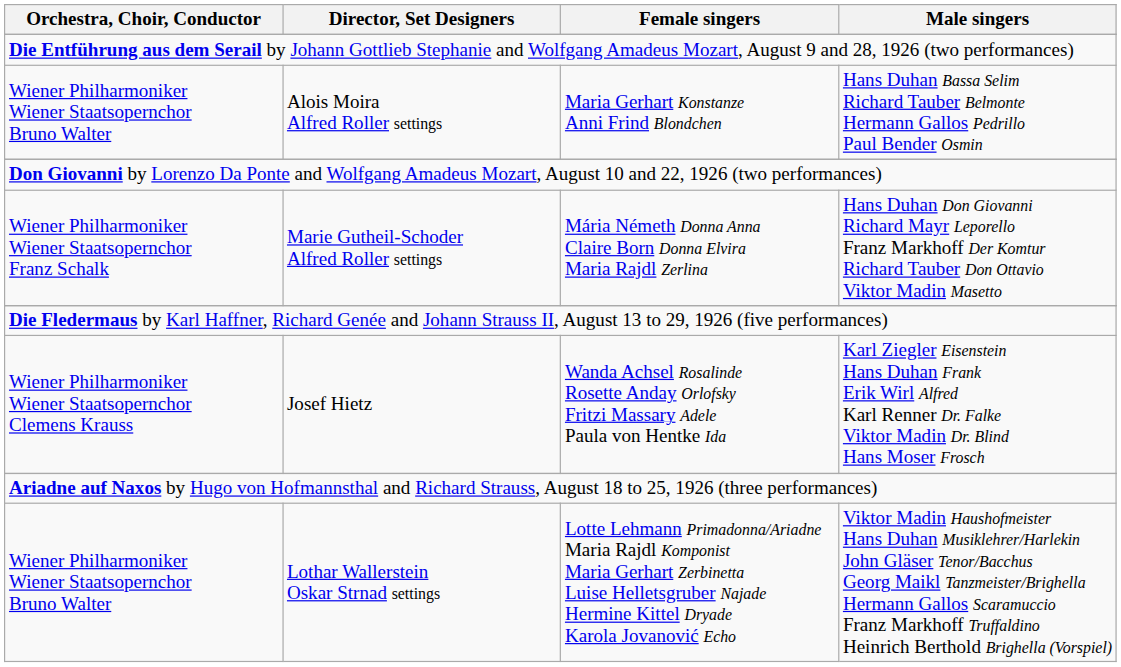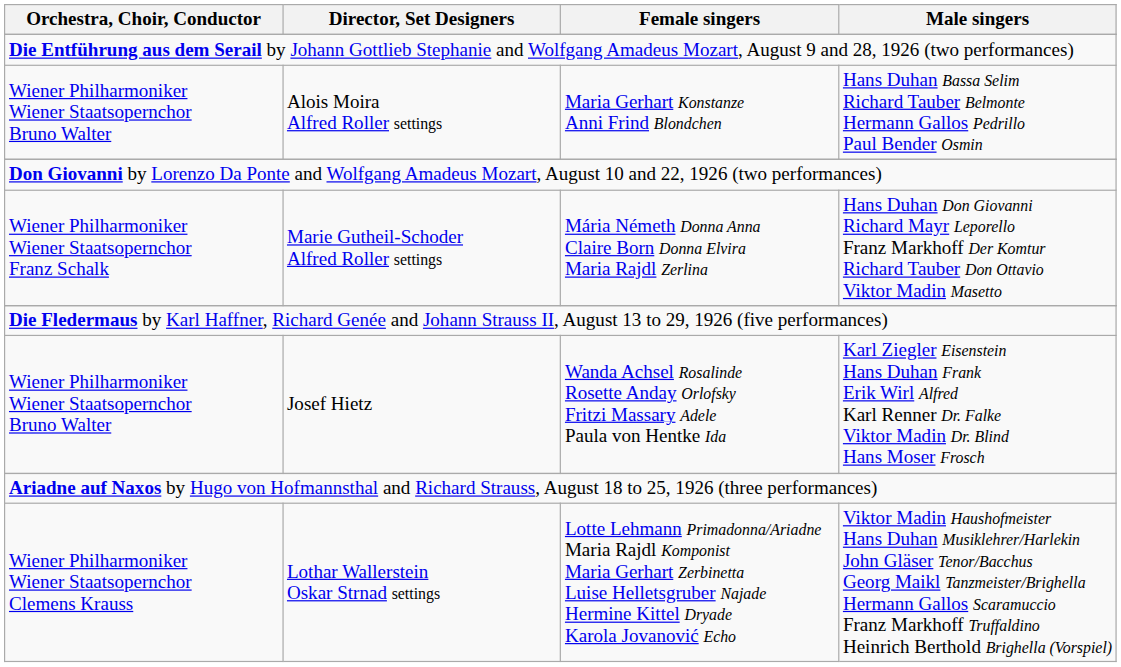 <table class="wikitable toptextcells">
 <tr class="hintergrundfarbe5">
 <th style="width:25%;">Orchestra, Choir, Conductor</th>
 <th style="width:25%;">Director, Set Designers</th>
 <th style="width:25%;">Female singers</th>
 <th style="width:25%;">Male singers</th>
 </tr>
 <tr>
 </tr>
 <tr class="hintergrundfarbe8">
 <td colspan="9"><strong><a href='#'>Die Entführung aus dem Serail</a></strong> by <a href='#'>Johann Gottlieb Stephanie</a> and <a href='#'>Wolfgang Amadeus Mozart</a>, August 9 and 28, 1926 (two performances)</td>
 </tr>
 <tr>
 <td><a href='#'>Wiener Philharmoniker</a><br><a href='#'>Wiener Staatsopernchor</a><br><a href='#'>Bruno Walter</a></td>
 <td>Alois Moira<br><a href='#'>Alfred Roller</a> <small>settings</small></td>
 <td><a href='#'>Maria Gerhart</a> <small><em>Konstanze</em></small><br><a href='#'>Anni Frind</a> <small><em>Blondchen</em></small></td>
 <td><a href='#'>Hans Duhan</a> <small><em>Bassa Selim</em></small><br><a href='#'>Richard Tauber</a> <small><em>Belmonte</em></small><br><a href='#'>Hermann Gallos</a> <small><em>Pedrillo</em></small><br><a href='#'>Paul Bender</a> <small><em>Osmin</em></small></td>
 </tr>
 <tr>
 </tr>
 <tr class="hintergrundfarbe8">
 <td colspan="9"><strong><a href='#'>Don Giovanni</a></strong> by <a href='#'>Lorenzo Da Ponte</a> and <a href='#'>Wolfgang Amadeus Mozart</a>, August 10 and 22, 1926 (two performances)</td>
 </tr>
 <tr>
 <td><a href='#'>Wiener Philharmoniker</a><br><a href='#'>Wiener Staatsopernchor</a><br><a href='#'>Franz Schalk</a></td>
 <td><a href='#'>Marie Gutheil-Schoder</a><br><a href='#'>Alfred Roller</a> <small>settings</small></td>
 <td><a href='#'>Mária Németh</a> <small><em>Donna Anna</em></small><br><a href='#'>Claire Born</a> <small><em>Donna Elvira</em></small><br><a href='#'>Maria Rajdl</a> <small><em>Zerlina</em></small></td>
 <td><a href='#'>Hans Duhan</a> <small><em>Don Giovanni</em></small><br><a href='#'>Richard Mayr</a> <small><em>Leporello</em></small><br>Franz Markhoff <small><em>Der Komtur</em></small><br><a href='#'>Richard Tauber</a> <small><em>Don Ottavio</em></small><br><a href='#'>Viktor Madin</a> <small><em>Masetto</em></small></td>
 </tr>
 <tr>
 </tr>
 <tr class="hintergrundfarbe8">
 <td colspan="9"><strong><a href='#'>Die Fledermaus</a></strong> by <a href='#'>Karl Haffner</a>, <a href='#'>Richard Genée</a> and <a href='#'>Johann Strauss II</a>, August 13 to 29, 1926 (five performances)</td>
 </tr>
 <tr>
-<td><a href='#'>Wiener Philharmoniker</a><br><a href='#'>Wiener Staatsopernchor</a><br><a href='#'>Clemens Krauss</a></td>
+<td><a href='#'>Wiener Philharmoniker</a><br><a href='#'>Wiener Staatsopernchor</a><br><a href='#'>Bruno Walter</a></td>
 <td>Josef Hietz</td>
 <td><a href='#'>Wanda Achsel</a> <small><em>Rosalinde</em></small><br><a href='#'>Rosette Anday</a> <small><em>Orlofsky</em></small><br><a href='#'>Fritzi Massary</a> <small><em>Adele</em></small><br>Paula von Hentke <small><em>Ida</em></small></td>
 <td><a href='#'>Karl Ziegler</a> <small><em>Eisenstein</em></small><br><a href='#'>Hans Duhan</a> <small><em>Frank</em></small><br><a href='#'>Erik Wirl</a> <small><em>Alfred</em></small><br>Karl Renner <small><em>Dr. Falke</em></small><br><a href='#'>Viktor Madin</a> <small><em>Dr. Blind</em></small><br><a href='#'>Hans Moser</a> <small><em>Frosch</em></small></td>
 </tr>
 <tr>
 </tr>
 <tr class="hintergrundfarbe8">
 <td colspan="9"><strong><a href='#'>Ariadne auf Naxos</a></strong> by <a href='#'>Hugo von Hofmannsthal</a> and <a href='#'>Richard Strauss</a>, August 18 to 25, 1926 (three performances)</td>
 </tr>
 <tr>
-<td><a href='#'>Wiener Philharmoniker</a><br><a href='#'>Wiener Staatsopernchor</a><br><a href='#'>Bruno Walter</a></td>
+<td><a href='#'>Wiener Philharmoniker</a><br><a href='#'>Wiener Staatsopernchor</a><br><a href='#'>Clemens Krauss</a></td>
 <td><a href='#'>Lothar Wallerstein</a><br><a href='#'>Oskar Strnad</a> <small>settings</small></td>
 <td><a href='#'>Lotte Lehmann</a> <small><em>Primadonna/Ariadne</em></small><br>Maria Rajdl <small><em>Komponist</em></small><br><a href='#'>Maria Gerhart</a> <small><em>Zerbinetta</em></small><br><a href='#'>Luise Helletsgruber</a> <small><em>Najade</em></small><br><a href='#'>Hermine Kittel</a> <small><em>Dryade</em></small><br><a href='#'>Karola Jovanović</a> <small><em>Echo</em></small></td>
 <td><a href='#'>Viktor Madin</a> <small><em>Haushofmeister</em></small><br><a href='#'>Hans Duhan</a> <small><em>Musiklehrer/Harlekin</em></small><br><a href='#'>John Gläser</a> <small><em>Tenor/Bacchus</em></small><br><a href='#'>Georg Maikl</a> <small><em>Tanzmeister/Brighella</em></small><br><a href='#'>Hermann Gallos</a> <small><em>Scaramuccio</em></small><br>Franz Markhoff <small><em>Truffaldino</em></small><br>Heinrich Berthold <small><em>Brighella (Vorspiel)</em></small></td>
 </tr>
 </table>
